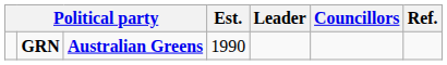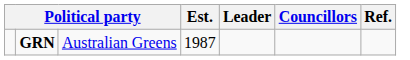 <table class="wikitable" style="text-align:center">
 <tr>
 <th colspan="3"><a href='#'>Political party</a></th>
 <th>Est.</th>
 <th>Leader</th>
 <th><a href='#'>Councillors</a></th>
 <th>Ref.</th>
 </tr>
 <tr>
 <td> </td>
 <td><strong>GRN</strong></td>
-<td style="text-align:left;"><strong><a href='#'>Australian Greens</a></strong></td>
-<td>1990</td>
+<td style="text-align:left;"><a href='#'>Australian Greens</a></td>
+<td>1987</td>
 <td></td>
 <td></td>
 <td></td>
 </tr>
 </table>
